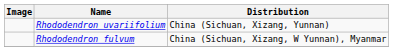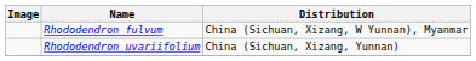 <table class="wikitable collapsible">
 <tr>
 <th>Image</th>
 <th>Name</th>
 <th>Distribution</th>
 </tr>
 <tr>
 <td></td>
+<td><em><a href='#'>Rhododendron fulvum</a></em> </td>
+<td>China (Sichuan, Xizang, W Yunnan), Myanmar</td>
+</tr>
+<tr>
+<td></td>
 <td><em><a href='#'>Rhododendron uvariifolium</a></em> </td>
 <td>China (Sichuan, Xizang, Yunnan)</td>
 </tr>
 <tr>
-<td></td>
-<td><em><a href='#'>Rhododendron fulvum</a></em> </td>
-<td>China (Sichuan, Xizang, W Yunnan), Myanmar</td>
-</tr>
-<tr>
 </tr>
 </table>
